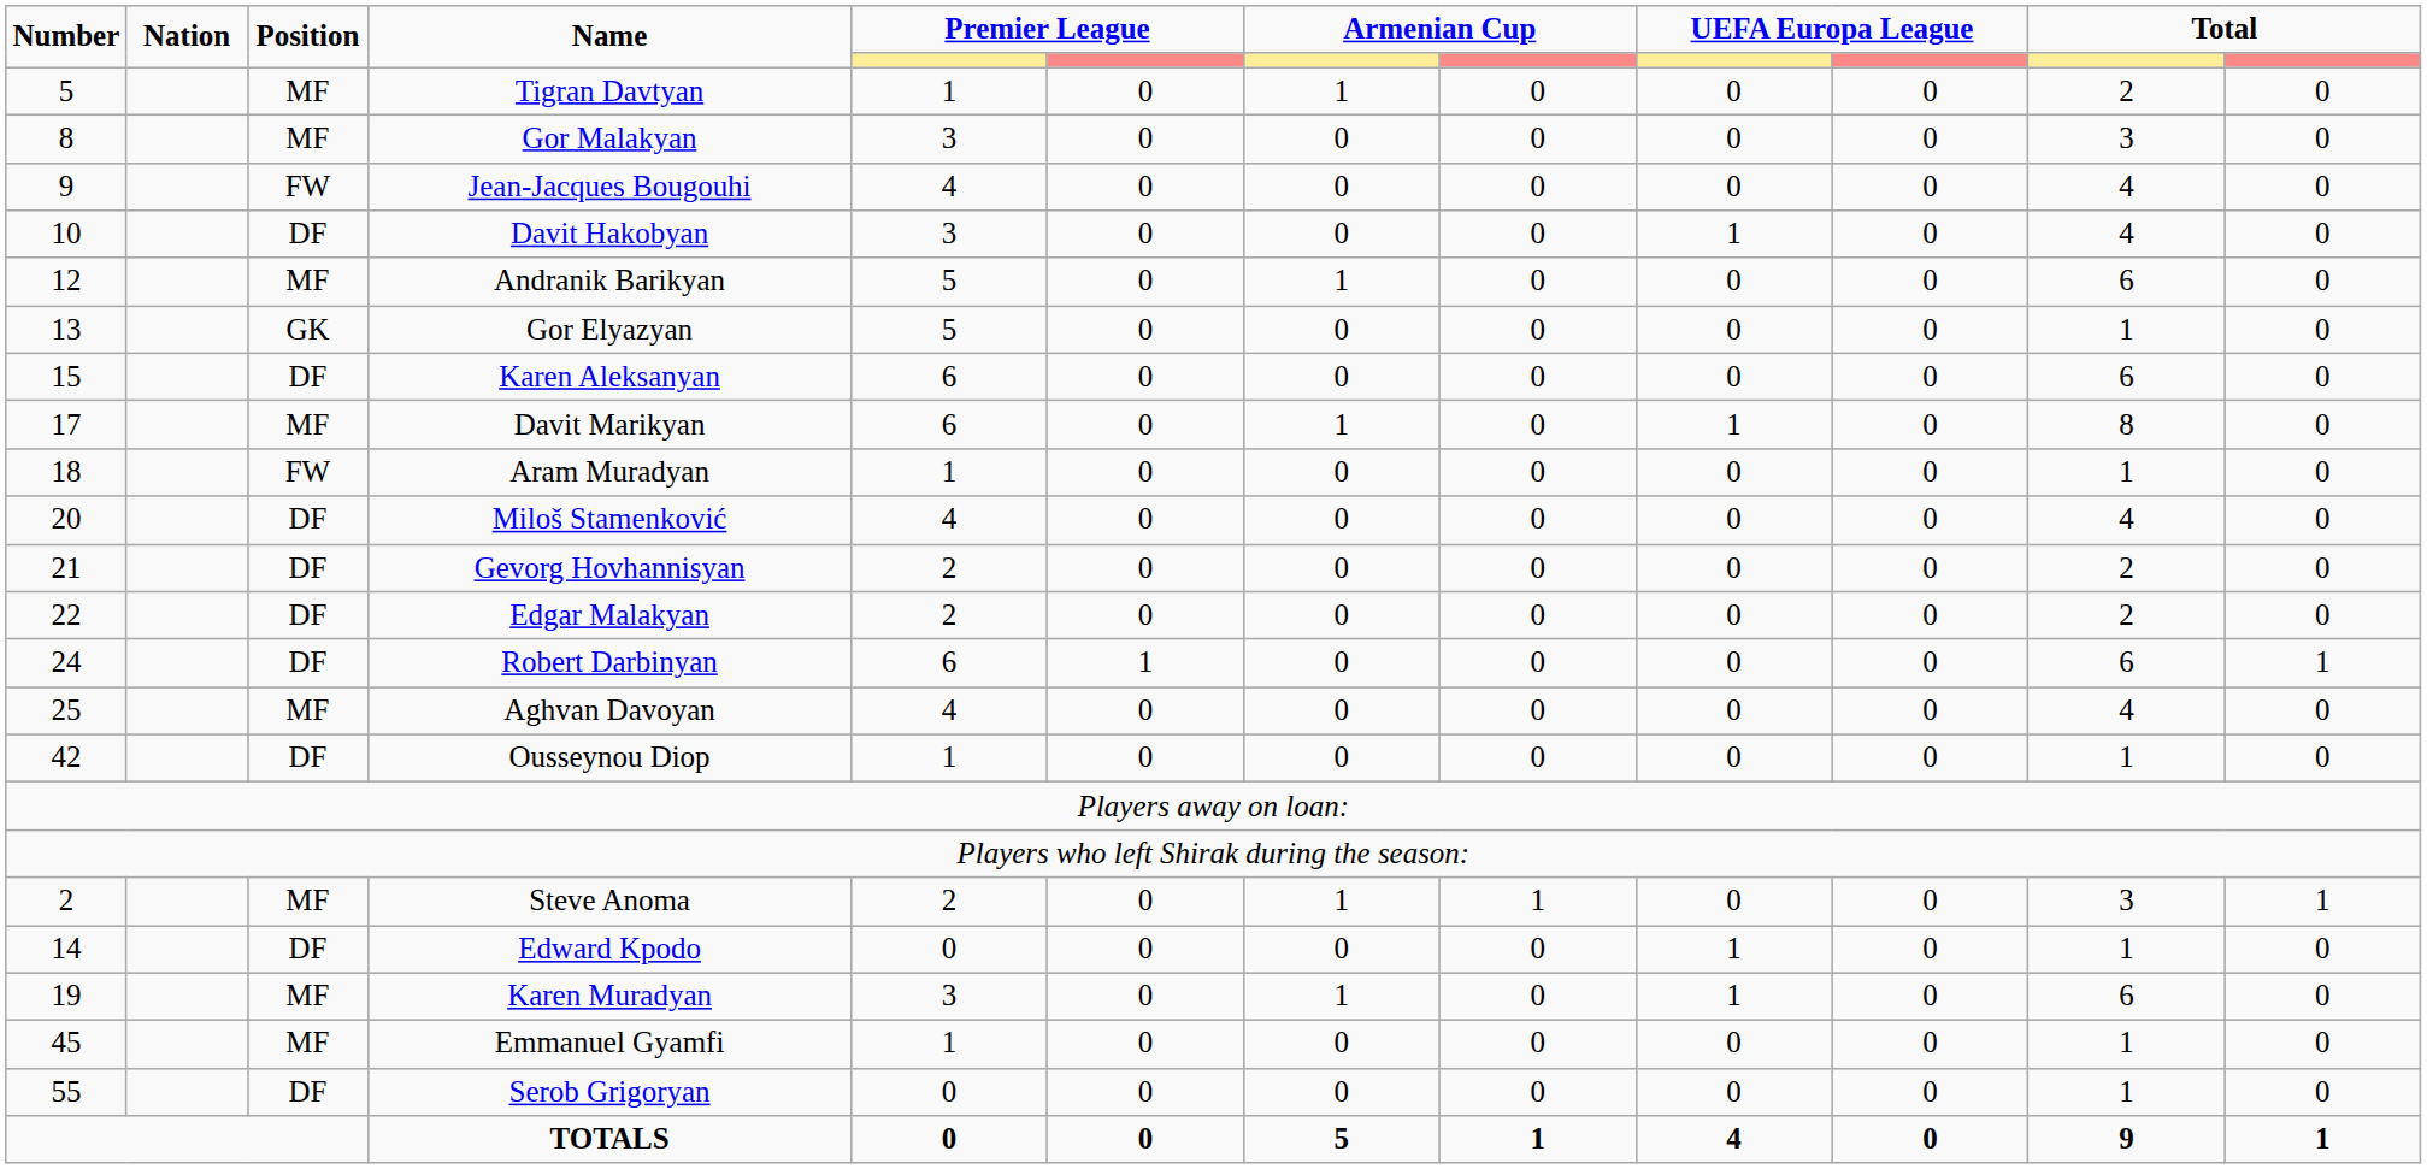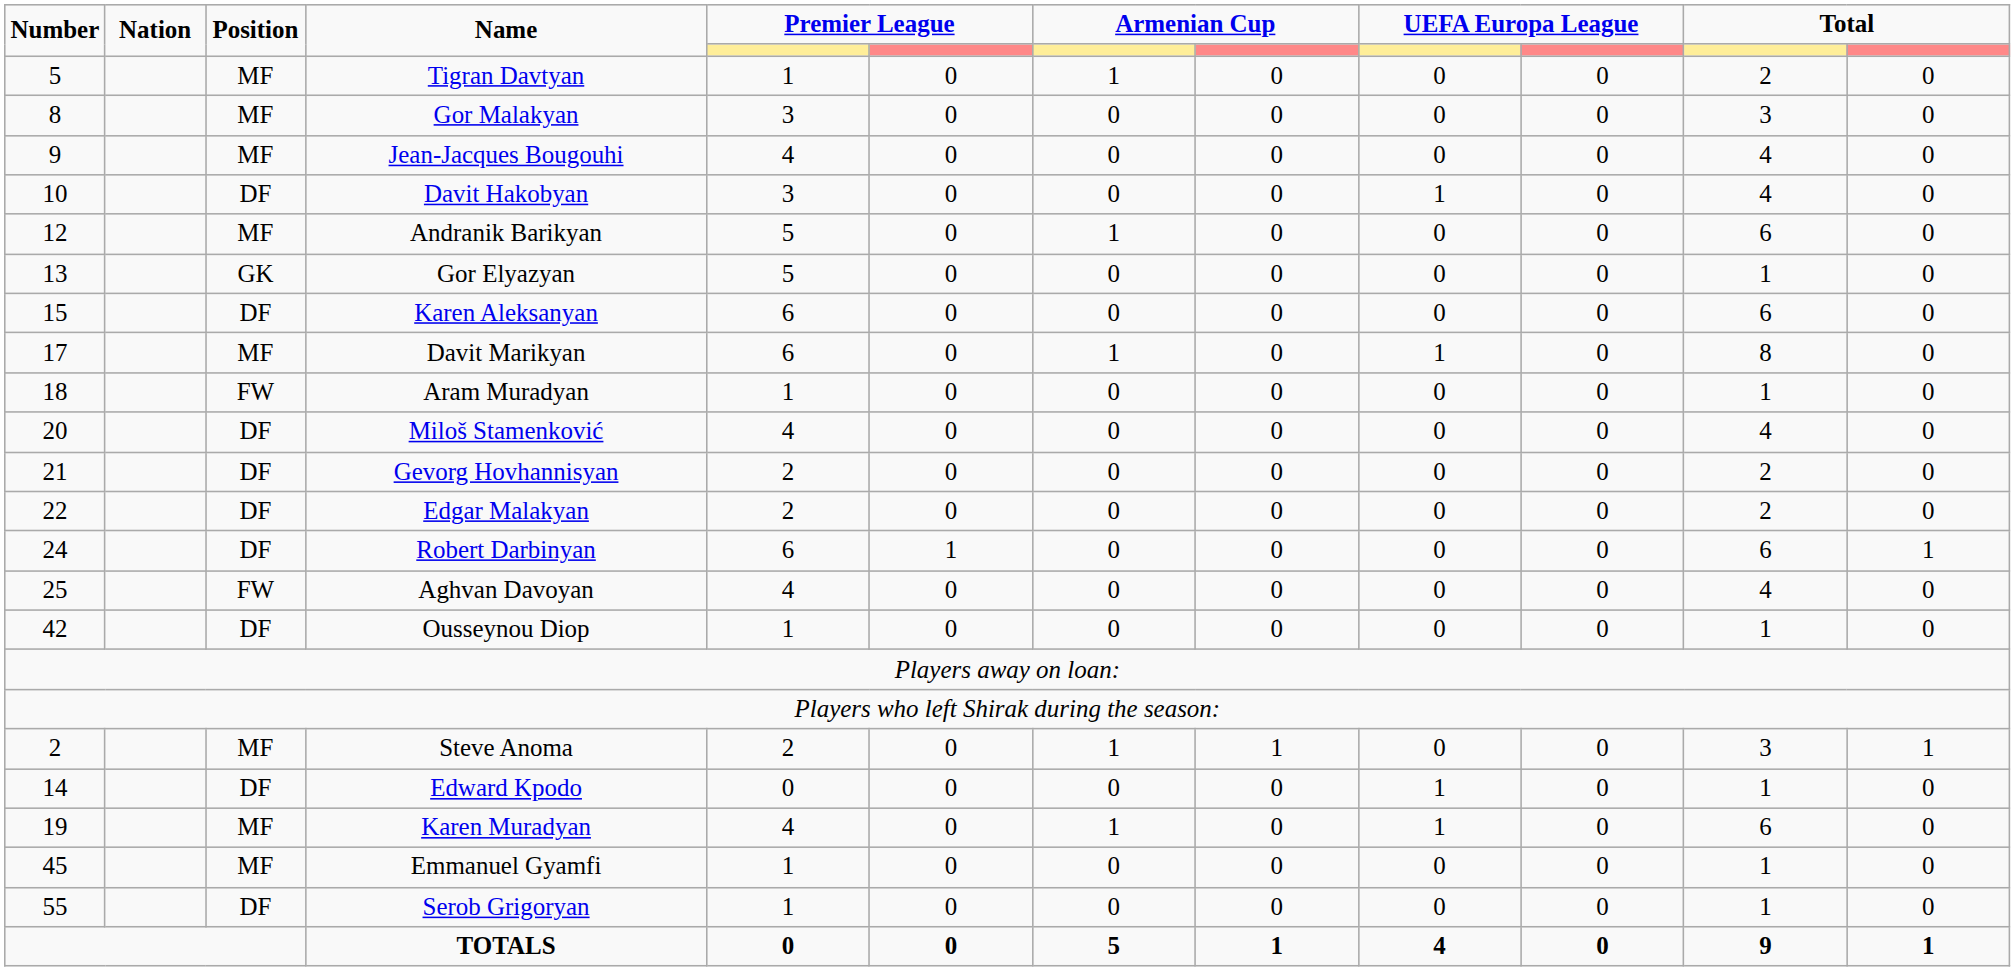 <table class="wikitable" style="text-align:center;">
 <tr>
 <td rowspan="2"  style="width:5%; text-align:center;"><strong>Number</strong></td>
 <td rowspan="2"  style="width:5%; text-align:center;"><strong>Nation</strong></td>
 <td rowspan="2"  style="width:5%; text-align:center;"><strong>Position</strong></td>
 <td rowspan="2"  style="width:20%; text-align:center;"><strong>Name</strong></td>
 <td colspan="2" style="text-align:center;"><strong><a href='#'>Premier League</a></strong></td>
 <td colspan="2" style="text-align:center;"><strong><a href='#'>Armenian Cup</a></strong></td>
 <td colspan="2" style="text-align:center;"><strong><a href='#'>UEFA Europa League</a></strong></td>
 <td colspan="2" style="text-align:center;"><strong>Total</strong></td>
 </tr>
 <tr>
 <th style="width:60px; background:#fe9;"></th>
 <th style="width:60px; background:#ff8888;"></th>
 <th style="width:60px; background:#fe9;"></th>
 <th style="width:60px; background:#ff8888;"></th>
 <th style="width:60px; background:#fe9;"></th>
 <th style="width:60px; background:#ff8888;"></th>
 <th style="width:60px; background:#fe9;"></th>
 <th style="width:60px; background:#ff8888;"></th>
 </tr>
 <tr>
 <td>5</td>
 <td></td>
 <td>MF</td>
 <td><a href='#'>Tigran Davtyan</a></td>
 <td>1</td>
 <td>0</td>
 <td>1</td>
 <td>0</td>
 <td>0</td>
 <td>0</td>
 <td>2</td>
 <td>0</td>
 </tr>
 <tr>
 <td>8</td>
 <td></td>
 <td>MF</td>
 <td><a href='#'>Gor Malakyan</a></td>
 <td>3</td>
 <td>0</td>
 <td>0</td>
 <td>0</td>
 <td>0</td>
 <td>0</td>
 <td>3</td>
 <td>0</td>
 </tr>
 <tr>
 <td>9</td>
 <td></td>
-<td>FW</td>
+<td>MF</td>
 <td><a href='#'>Jean-Jacques Bougouhi</a></td>
 <td>4</td>
 <td>0</td>
 <td>0</td>
 <td>0</td>
 <td>0</td>
 <td>0</td>
 <td>4</td>
 <td>0</td>
 </tr>
 <tr>
 <td>10</td>
 <td></td>
 <td>DF</td>
 <td><a href='#'>Davit Hakobyan</a></td>
 <td>3</td>
 <td>0</td>
 <td>0</td>
 <td>0</td>
 <td>1</td>
 <td>0</td>
 <td>4</td>
 <td>0</td>
 </tr>
 <tr>
 <td>12</td>
 <td></td>
 <td>MF</td>
 <td>Andranik Barikyan</td>
 <td>5</td>
 <td>0</td>
 <td>1</td>
 <td>0</td>
 <td>0</td>
 <td>0</td>
 <td>6</td>
 <td>0</td>
 </tr>
 <tr>
 <td>13</td>
 <td></td>
 <td>GK</td>
 <td>Gor Elyazyan</td>
 <td>5</td>
 <td>0</td>
 <td>0</td>
 <td>0</td>
 <td>0</td>
 <td>0</td>
 <td>1</td>
 <td>0</td>
 </tr>
 <tr>
 <td>15</td>
 <td></td>
 <td>DF</td>
 <td><a href='#'>Karen Aleksanyan</a></td>
 <td>6</td>
 <td>0</td>
 <td>0</td>
 <td>0</td>
 <td>0</td>
 <td>0</td>
 <td>6</td>
 <td>0</td>
 </tr>
 <tr>
 <td>17</td>
 <td></td>
 <td>MF</td>
 <td>Davit Marikyan</td>
 <td>6</td>
 <td>0</td>
 <td>1</td>
 <td>0</td>
 <td>1</td>
 <td>0</td>
 <td>8</td>
 <td>0</td>
 </tr>
 <tr>
 <td>18</td>
 <td></td>
 <td>FW</td>
 <td>Aram Muradyan</td>
 <td>1</td>
 <td>0</td>
 <td>0</td>
 <td>0</td>
 <td>0</td>
 <td>0</td>
 <td>1</td>
 <td>0</td>
 </tr>
 <tr>
 <td>20</td>
 <td></td>
 <td>DF</td>
 <td><a href='#'>Miloš Stamenković</a></td>
 <td>4</td>
 <td>0</td>
 <td>0</td>
 <td>0</td>
 <td>0</td>
 <td>0</td>
 <td>4</td>
 <td>0</td>
 </tr>
 <tr>
 <td>21</td>
 <td></td>
 <td>DF</td>
 <td><a href='#'>Gevorg Hovhannisyan</a></td>
 <td>2</td>
 <td>0</td>
 <td>0</td>
 <td>0</td>
 <td>0</td>
 <td>0</td>
 <td>2</td>
 <td>0</td>
 </tr>
 <tr>
 <td>22</td>
 <td></td>
 <td>DF</td>
 <td><a href='#'>Edgar Malakyan</a></td>
 <td>2</td>
 <td>0</td>
 <td>0</td>
 <td>0</td>
 <td>0</td>
 <td>0</td>
 <td>2</td>
 <td>0</td>
 </tr>
 <tr>
 <td>24</td>
 <td></td>
 <td>DF</td>
 <td><a href='#'>Robert Darbinyan</a></td>
 <td>6</td>
 <td>1</td>
 <td>0</td>
 <td>0</td>
 <td>0</td>
 <td>0</td>
 <td>6</td>
 <td>1</td>
 </tr>
 <tr>
 <td>25</td>
 <td></td>
-<td>MF</td>
+<td>FW</td>
 <td>Aghvan Davoyan</td>
 <td>4</td>
 <td>0</td>
 <td>0</td>
 <td>0</td>
 <td>0</td>
 <td>0</td>
 <td>4</td>
 <td>0</td>
 </tr>
 <tr>
 <td>42</td>
 <td></td>
 <td>DF</td>
 <td>Ousseynou Diop</td>
 <td>1</td>
 <td>0</td>
 <td>0</td>
 <td>0</td>
 <td>0</td>
 <td>0</td>
 <td>1</td>
 <td>0</td>
 </tr>
 <tr>
 <td colspan="14"><em>Players away on loan:</em></td>
 </tr>
 <tr>
 <td colspan="14"><em>Players who left Shirak during the season:</em></td>
 </tr>
 <tr>
 <td>2</td>
 <td></td>
 <td>MF</td>
 <td>Steve Anoma</td>
 <td>2</td>
 <td>0</td>
 <td>1</td>
 <td>1</td>
 <td>0</td>
 <td>0</td>
 <td>3</td>
 <td>1</td>
 </tr>
 <tr>
 <td>14</td>
 <td></td>
 <td>DF</td>
 <td><a href='#'>Edward Kpodo</a></td>
 <td>0</td>
 <td>0</td>
 <td>0</td>
 <td>0</td>
 <td>1</td>
 <td>0</td>
 <td>1</td>
 <td>0</td>
 </tr>
 <tr>
 <td>19</td>
 <td></td>
 <td>MF</td>
 <td><a href='#'>Karen Muradyan</a></td>
-<td>3</td>
+<td>4</td>
 <td>0</td>
 <td>1</td>
 <td>0</td>
 <td>1</td>
 <td>0</td>
 <td>6</td>
 <td>0</td>
 </tr>
 <tr>
 <td>45</td>
 <td></td>
 <td>MF</td>
 <td>Emmanuel Gyamfi</td>
 <td>1</td>
 <td>0</td>
 <td>0</td>
 <td>0</td>
 <td>0</td>
 <td>0</td>
 <td>1</td>
 <td>0</td>
 </tr>
 <tr>
 <td>55</td>
 <td></td>
 <td>DF</td>
 <td><a href='#'>Serob Grigoryan</a></td>
-<td>0</td>
+<td>1</td>
 <td>0</td>
 <td>0</td>
 <td>0</td>
 <td>0</td>
 <td>0</td>
 <td>1</td>
 <td>0</td>
 </tr>
 <tr>
 <td colspan="3"></td>
 <td><strong>TOTALS</strong></td>
 <td><strong>0</strong></td>
 <td><strong>0</strong></td>
 <td><strong>5</strong></td>
 <td><strong>1</strong></td>
 <td><strong>4</strong></td>
 <td><strong>0</strong></td>
 <td><strong>9</strong></td>
 <td><strong>1</strong></td>
 </tr>
 </table>
